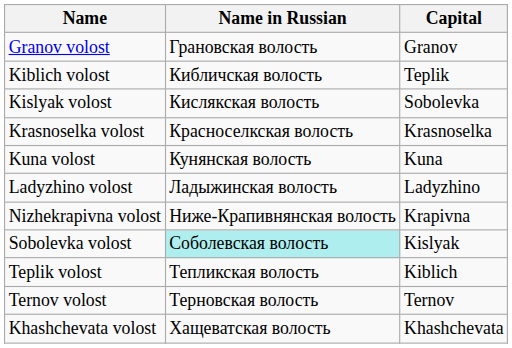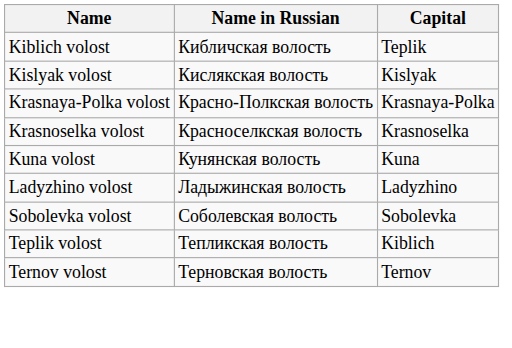 <table class="wikitable sortable">
 <tr>
 <th>Name</th>
 <th>Name in Russian</th>
 <th>Capital</th>
-</tr>
-<tr>
-<td><a href='#'>Granov volost</a></td>
-<td>Грановская волость</td>
-<td>Granov</td>
 </tr>
 <tr>
 <td>Kiblich volost</td>
 <td>Кибличская волость</td>
 <td>Teplik</td>
 </tr>
 <tr>
 <td>Kislyak volost</td>
 <td>Кислякская волость</td>
-<td>Sobolevka</td>
+<td>Kislyak</td>
+</tr>
+<tr>
+<td>Krasnaya-Polka volost</td>
+<td>Красно-Полкская волость</td>
+<td>Krasnaya-Polka</td>
 </tr>
 <tr>
 <td>Krasnoselka volost</td>
 <td>Красноселкская волость</td>
 <td>Krasnoselka</td>
 </tr>
 <tr>
 <td>Kuna volost</td>
 <td>Кунянская волость</td>
 <td>Kuna</td>
 </tr>
 <tr>
 <td>Ladyzhino volost</td>
 <td>Ладыжинская волость</td>
 <td>Ladyzhino</td>
 </tr>
 <tr>
-<td>Nizhekrapivna volost</td>
-<td>Ниже-Крапивнянская волость</td>
-<td>Krapivna</td>
-</tr>
-<tr>
 <td>Sobolevka volost</td>
-<td style="background: paleturquoise;">Соболевская волость</td>
-<td>Kislyak</td>
+<td>Соболевская волость</td>
+<td>Sobolevka</td>
 </tr>
 <tr>
 <td>Teplik volost</td>
 <td>Тепликская волость</td>
 <td>Kiblich</td>
 </tr>
 <tr>
 <td>Ternov volost</td>
 <td>Терновская волость</td>
 <td>Ternov</td>
 </tr>
-<tr>
-<td>Khashchevata volost</td>
-<td>Хащеватская волость</td>
-<td>Khashchevata</td>
-</tr>
 </table>
